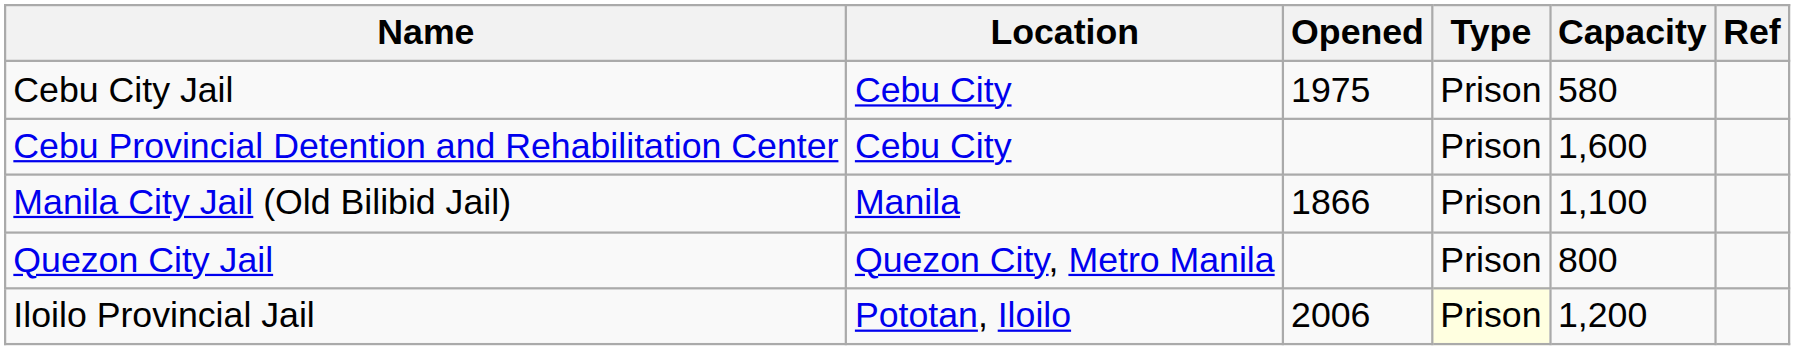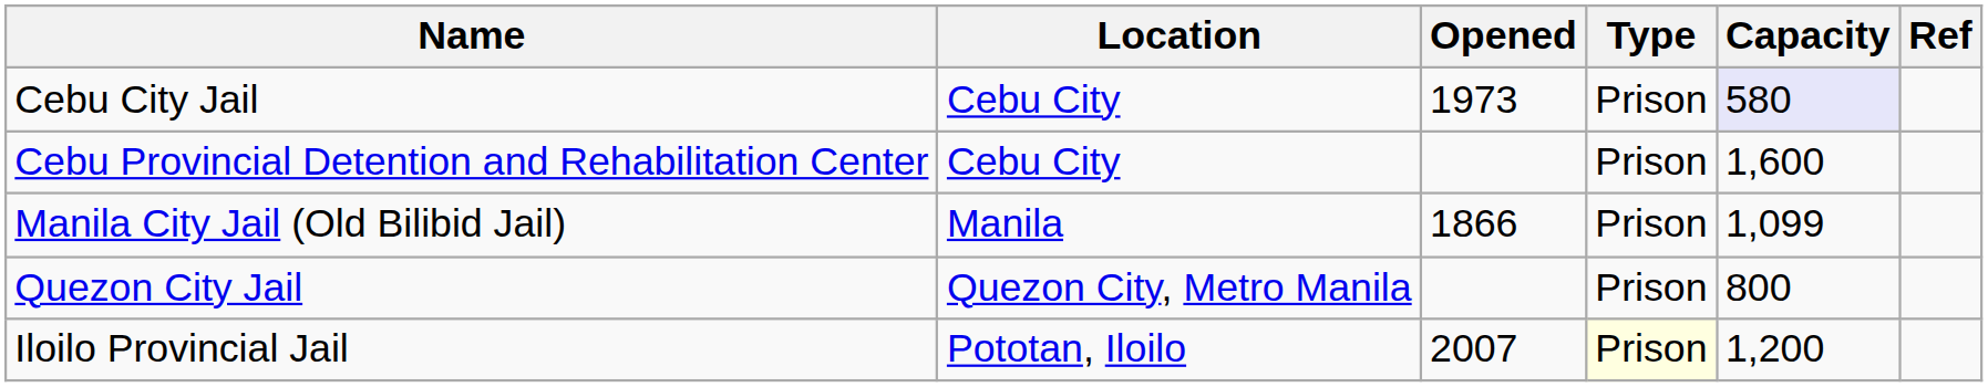 <table class="wikitable sortable">
 <tr>
 <th>Name</th>
 <th>Location</th>
 <th>Opened</th>
 <th>Type</th>
 <th>Capacity</th>
 <th>Ref</th>
 </tr>
 <tr>
 <td>Cebu City Jail</td>
 <td><a href='#'>Cebu City</a></td>
-<td>1975</td>
+<td>1973</td>
 <td>Prison</td>
-<td>580</td>
+<td style="background: lavender;">580</td>
 <td></td>
 </tr>
 <tr>
 <td><a href='#'>Cebu Provincial Detention and Rehabilitation Center</a></td>
 <td><a href='#'>Cebu City</a></td>
 <td></td>
 <td>Prison</td>
 <td>1,600</td>
 <td></td>
 </tr>
 <tr>
 <td><a href='#'>Manila City Jail</a> (Old Bilibid Jail)</td>
 <td><a href='#'>Manila</a></td>
 <td>1866</td>
 <td>Prison</td>
-<td>1,100</td>
+<td>1,099</td>
 <td></td>
 </tr>
 <tr>
 <td><a href='#'>Quezon City Jail</a></td>
 <td><a href='#'>Quezon City</a>, <a href='#'>Metro Manila</a></td>
 <td></td>
 <td>Prison</td>
 <td>800</td>
 <td></td>
 </tr>
 <tr>
 <td>Iloilo Provincial Jail</td>
 <td><a href='#'>Pototan</a>, <a href='#'>Iloilo</a></td>
-<td>2006</td>
+<td>2007</td>
 <td style="background: lightyellow;">Prison</td>
 <td>1,200</td>
 <td></td>
 </tr>
 </table>
